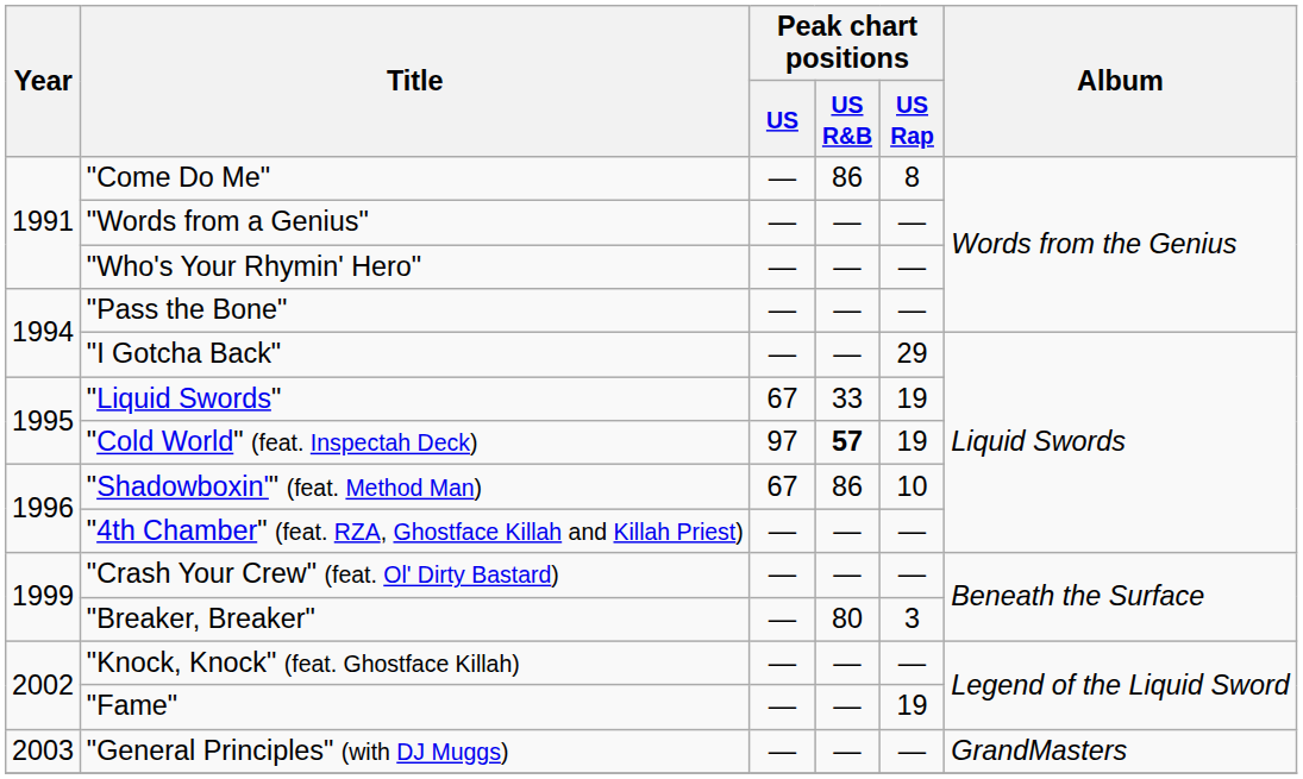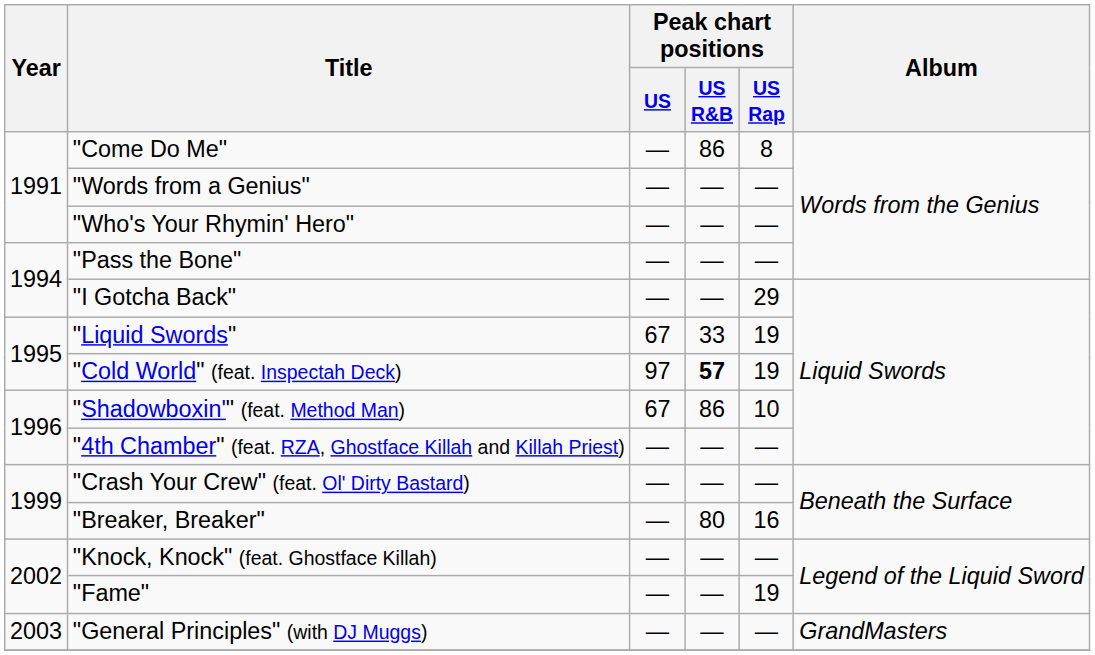 <table class="wikitable">
 <tr>
 <th rowspan="2">Year</th>
 <th rowspan="2">Title</th>
 <th colspan="3">Peak chart positions</th>
 <th rowspan="2">Album</th>
 </tr>
 <tr>
 <th style="width:30px;"><small><a href='#'>US</a></small></th>
 <th style="width:30px;"><small><a href='#'>US R&B</a></small></th>
 <th style="width:30px;"><small><a href='#'>US Rap</a></small></th>
 </tr>
 <tr>
 <td rowspan="3">1991</td>
 <td>"Come Do Me"</td>
 <td style="text-align:center;">—</td>
 <td style="text-align:center;">86</td>
 <td style="text-align:center;">8</td>
 <td style="text-align:left;" rowspan="4"><em>Words from the Genius</em></td>
 </tr>
 <tr>
 <td>"Words from a Genius"</td>
 <td style="text-align:center;">—</td>
 <td style="text-align:center;">—</td>
 <td style="text-align:center;">—</td>
 </tr>
 <tr>
 <td>"Who's Your Rhymin' Hero"</td>
 <td style="text-align:center;">—</td>
 <td style="text-align:center;">—</td>
 <td style="text-align:center;">—</td>
 </tr>
 <tr>
 <td rowspan="2">1994</td>
 <td>"Pass the Bone"</td>
 <td style="text-align:center;">—</td>
 <td style="text-align:center;">—</td>
 <td style="text-align:center;">—</td>
 </tr>
 <tr>
 <td>"I Gotcha Back"</td>
 <td style="text-align:center;">—</td>
 <td style="text-align:center;">—</td>
 <td style="text-align:center;">29</td>
 <td style="text-align:left;" rowspan="5"><em>Liquid Swords</em></td>
 </tr>
 <tr>
 <td rowspan="2">1995</td>
 <td>"<a href='#'>Liquid Swords</a>"</td>
 <td style="text-align:center;">67</td>
 <td style="text-align:center;">33</td>
 <td style="text-align:center;">19</td>
 </tr>
 <tr>
 <td>"<a href='#'>Cold World</a>" <small>(feat. <a href='#'>Inspectah Deck</a>)</small></td>
 <td style="text-align:center;">97</td>
 <td style="text-align:center;"><strong>57</strong></td>
 <td style="text-align:center;">19</td>
 </tr>
 <tr>
 <td rowspan="2">1996</td>
 <td>"<a href='#'>Shadowboxin'</a>" <small>(feat. <a href='#'>Method Man</a>)</small></td>
 <td style="text-align:center;">67</td>
 <td style="text-align:center;">86</td>
 <td style="text-align:center;">10</td>
 </tr>
 <tr>
 <td>"<a href='#'>4th Chamber</a>" <small>(feat. <a href='#'>RZA</a>, <a href='#'>Ghostface Killah</a> and <a href='#'>Killah Priest</a>)</small></td>
 <td style="text-align:center;">—</td>
 <td style="text-align:center;">—</td>
 <td style="text-align:center;">—</td>
 </tr>
 <tr>
 <td rowspan="2">1999</td>
 <td>"Crash Your Crew" <small>(feat. <a href='#'>Ol' Dirty Bastard</a>)</small></td>
 <td style="text-align:center;">—</td>
 <td style="text-align:center;">—</td>
 <td style="text-align:center;">—</td>
 <td style="text-align:left;" rowspan="2"><em>Beneath the Surface</em></td>
 </tr>
 <tr>
 <td>"Breaker, Breaker"</td>
 <td style="text-align:center;">—</td>
 <td style="text-align:center;">80</td>
-<td style="text-align:center;">3</td>
+<td style="text-align:center;">16</td>
 </tr>
 <tr>
 <td rowspan="2">2002</td>
 <td>"Knock, Knock" <small>(feat. Ghostface Killah)</small></td>
 <td style="text-align:center;">—</td>
 <td style="text-align:center;">—</td>
 <td style="text-align:center;">—</td>
 <td style="text-align:left;" rowspan="2"><em>Legend of the Liquid Sword</em></td>
 </tr>
 <tr>
 <td>"Fame"</td>
 <td style="text-align:center;">—</td>
 <td style="text-align:center;">—</td>
 <td style="text-align:center;">19</td>
 </tr>
 <tr>
 <td>2003</td>
 <td>"General Principles" <small>(with <a href='#'>DJ Muggs</a>)</small></td>
 <td style="text-align:center;">—</td>
 <td style="text-align:center;">—</td>
 <td style="text-align:center;">—</td>
 <td style="text-align:left;"><em>GrandMasters</em></td>
 </tr>
 <tr>
 </tr>
 </table>
